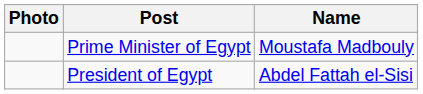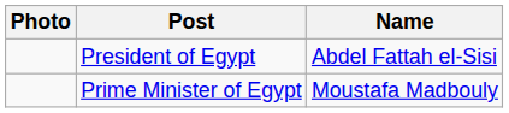 <table class="wikitable">
 <tr>
 <th>Photo</th>
 <th>Post</th>
 <th>Name</th>
 </tr>
 <tr>
 <td></td>
+<td><a href='#'>President of Egypt</a></td>
+<td><a href='#'>Abdel Fattah el-Sisi</a></td>
+</tr>
+<tr>
+<td></td>
 <td><a href='#'>Prime Minister of Egypt</a></td>
 <td><a href='#'>Moustafa Madbouly</a></td>
 </tr>
-<tr>
-<td></td>
-<td><a href='#'>President of Egypt</a></td>
-<td><a href='#'>Abdel Fattah el-Sisi</a></td>
-</tr>
 </table>
